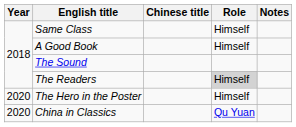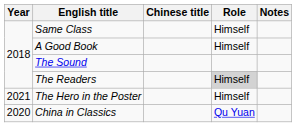 <table class="wikitable">
 <tr>
 <th>Year</th>
 <th>English title</th>
 <th>Chinese title</th>
 <th>Role</th>
 <th>Notes</th>
 </tr>
 <tr>
 <td rowspan="4">2018</td>
 <td><em>Same Class</em></td>
 <td></td>
 <td>Himself</td>
 <td></td>
 </tr>
 <tr>
 <td><em>A Good Book</em></td>
 <td></td>
 <td>Himself</td>
 <td></td>
 </tr>
 <tr>
 <td><em><a href='#'>The Sound</a></em></td>
 <td></td>
 <td></td>
 <td></td>
 </tr>
 <tr>
 <td><em>The Readers</em></td>
 <td></td>
 <td style="background: lightgrey;">Himself</td>
 <td></td>
 </tr>
 <tr>
-<td>2020</td>
+<td>2021</td>
 <td><em>The Hero in the Poster</em></td>
 <td></td>
 <td>Himself</td>
 <td></td>
 </tr>
 <tr>
 <td>2020</td>
 <td><em>China in Classics</em></td>
 <td></td>
 <td><a href='#'>Qu Yuan</a></td>
 <td></td>
 </tr>
 </table>
